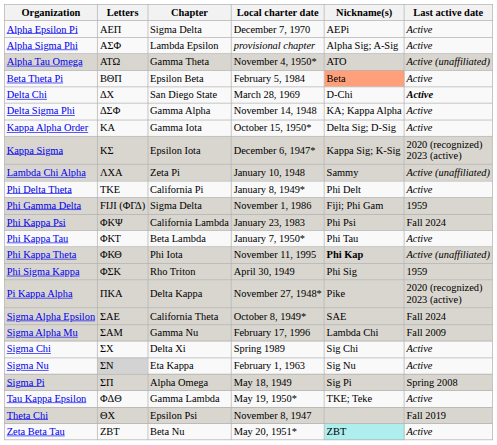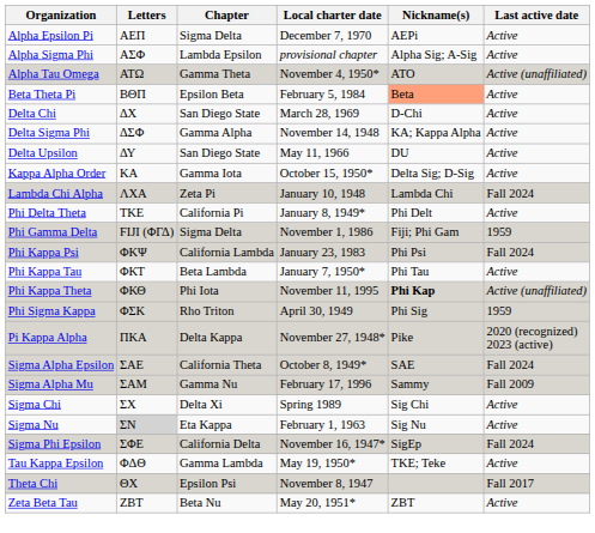 <table class="wikitable">
 <tr>
 <th>Organization</th>
 <th>Letters</th>
 <th>Chapter</th>
 <th>Local charter date</th>
 <th>Nickname(s)</th>
 <th>Last active date</th>
 </tr>
 <tr>
 <td><a href='#'>Alpha Epsilon Pi</a></td>
 <td>ΑΕΠ</td>
 <td>Sigma Delta</td>
 <td>December 7, 1970</td>
 <td>AEPi</td>
 <td><em>Active</em></td>
 </tr>
 <tr>
 <td><a href='#'>Alpha Sigma Phi</a></td>
 <td>AΣΦ</td>
 <td>Lambda Epsilon</td>
 <td><em>provisional chapter</em></td>
 <td>Alpha Sig; A-Sig</td>
 <td><em>Active</em></td>
 </tr>
 <tr>
 <td style="background:#D9D6CF"><a href='#'>Alpha Tau Omega</a></td>
 <td style="background:#D9D6CF">ΑΤΩ</td>
 <td style="background:#D9D6CF">Gamma Theta</td>
 <td style="background:#D9D6CF">November 4, 1950*</td>
 <td style="background:#D9D6CF">ATO</td>
 <td style="background:#D9D6CF"><em>Active (unaffiliated)</em></td>
 </tr>
 <tr>
 <td><a href='#'>Beta Theta Pi</a></td>
 <td>ΒΘΠ</td>
 <td>Epsilon Beta</td>
 <td>February 5, 1984</td>
 <td style="background: lightsalmon;">Beta</td>
 <td><em>Active</em></td>
 </tr>
 <tr>
 <td><a href='#'>Delta Chi</a></td>
 <td>ΔΧ</td>
 <td>San Diego State</td>
 <td>March 28, 1969</td>
 <td>D-Chi</td>
-<td><strong><em>Active</em></strong></td>
+<td><em>Active</em></td>
 </tr>
 <tr>
 <td><a href='#'>Delta Sigma Phi</a></td>
 <td>ΔΣΦ</td>
 <td>Gamma Alpha</td>
 <td>November 14, 1948</td>
 <td>KA; Kappa Alpha</td>
+<td><em>Active</em></td>
+</tr>
+<tr>
+<td><a href='#'>Delta Upsilon</a></td>
+<td>ΔΥ</td>
+<td>San Diego State</td>
+<td>May 11, 1966</td>
+<td>DU</td>
 <td><em>Active</em></td>
 </tr>
 <tr>
 <td><a href='#'>Kappa Alpha Order</a></td>
 <td>ΚΑ</td>
 <td>Gamma Iota</td>
 <td>October 15, 1950*</td>
 <td>Delta Sig; D-Sig</td>
 <td><em>Active</em></td>
 </tr>
 <tr>
-<td style="background:#D9D6CF"><a href='#'>Kappa Sigma</a></td>
-<td style="background:#D9D6CF">ΚΣ</td>
-<td style="background:#D9D6CF">Epsilon Iota</td>
-<td style="background:#D9D6CF">December 6, 1947*</td>
-<td style="background:#D9D6CF">Kappa Sig; K-Sig</td>
-<td style="background:#D9D6CF">2020 (recognized)<br>2023 (active)</td>
-</tr>
-<tr>
 <td style="background:#D9D6CF"><a href='#'>Lambda Chi Alpha</a></td>
 <td style="background:#D9D6CF">ΛΧΑ</td>
 <td style="background:#D9D6CF">Zeta Pi</td>
 <td style="background:#D9D6CF">January 10, 1948</td>
-<td style="background:#D9D6CF">Sammy</td>
-<td style="background:#D9D6CF"><em>Active (unaffiliated)</em></td>
+<td style="background:#D9D6CF">Lambda Chi</td>
+<td style="background:#D9D6CF">Fall 2024</td>
 </tr>
 <tr>
 <td><a href='#'>Phi Delta Theta</a></td>
 <td>ΤΚΕ</td>
 <td>California Pi</td>
 <td>January 8, 1949*</td>
 <td>Phi Delt</td>
 <td><em>Active</em></td>
 </tr>
 <tr>
 <td style="background:#D9D6CF"><a href='#'>Phi Gamma Delta</a></td>
 <td style="background:#D9D6CF">FIJI (ΦΓΔ)</td>
 <td style="background:#D9D6CF">Sigma Delta</td>
 <td style="background:#D9D6CF">November 1, 1986</td>
 <td style="background:#D9D6CF">Fiji; Phi Gam</td>
 <td style="background:#D9D6CF">1959</td>
 </tr>
 <tr>
 <td style="background:#D9D6CF"><a href='#'>Phi Kappa Psi</a></td>
 <td style="background:#D9D6CF">ΦΚΨ</td>
 <td style="background:#D9D6CF">California Lambda</td>
 <td style="background:#D9D6CF">January 23, 1983</td>
 <td style="background:#D9D6CF">Phi Psi</td>
 <td style="background:#D9D6CF">Fall 2024</td>
 </tr>
 <tr>
 <td><a href='#'>Phi Kappa Tau</a></td>
 <td>ΦΚΤ</td>
 <td>Beta Lambda</td>
 <td>January 7, 1950*</td>
 <td>Phi Tau</td>
 <td><em>Active</em></td>
 </tr>
 <tr>
 <td style="background:#D9D6CF"><a href='#'>Phi Kappa Theta</a></td>
 <td style="background:#D9D6CF">ΦΚΘ</td>
 <td style="background:#D9D6CF">Phi Iota</td>
 <td style="background:#D9D6CF">November 11, 1995</td>
 <td style="background:#D9D6CF"><strong>Phi Kap</strong></td>
 <td style="background:#D9D6CF"><em>Active (unaffiliated)</em></td>
 </tr>
 <tr>
 <td style="background:#D9D6CF"><a href='#'>Phi Sigma Kappa</a></td>
 <td style="background:#D9D6CF">ΦΣΚ</td>
 <td style="background:#D9D6CF">Rho Triton</td>
 <td style="background:#D9D6CF">April 30, 1949</td>
 <td style="background:#D9D6CF">Phi Sig</td>
 <td style="background:#D9D6CF">1959</td>
 </tr>
 <tr>
 <td style="background:#D9D6CF"><a href='#'>Pi Kappa Alpha</a></td>
 <td style="background:#D9D6CF">ΠΚΑ</td>
 <td style="background:#D9D6CF">Delta Kappa</td>
 <td style="background:#D9D6CF">November 27, 1948*</td>
 <td style="background:#D9D6CF">Pike</td>
 <td style="background:#D9D6CF">2020 (recognized)<br>2023 (active)</td>
 </tr>
 <tr>
 <td style="background:#D9D6CF"><a href='#'>Sigma Alpha Epsilon</a></td>
 <td style="background:#D9D6CF">ΣΑΕ</td>
 <td style="background:#D9D6CF">California Theta</td>
 <td style="background:#D9D6CF">October 8, 1949*</td>
 <td style="background:#D9D6CF">SAE</td>
 <td style="background:#D9D6CF">Fall 2024</td>
 </tr>
 <tr>
 <td style="background:#D9D6CF"><a href='#'>Sigma Alpha Mu</a></td>
 <td style="background:#D9D6CF">ΣΑΜ</td>
 <td style="background:#D9D6CF">Gamma Nu</td>
 <td style="background:#D9D6CF">February 17, 1996</td>
-<td style="background:#D9D6CF">Lambda Chi</td>
+<td style="background:#D9D6CF">Sammy</td>
 <td style="background:#D9D6CF">Fall 2009</td>
 </tr>
 <tr>
 <td><a href='#'>Sigma Chi</a></td>
 <td>ΣΧ</td>
 <td>Delta Xi</td>
 <td>Spring 1989</td>
 <td>Sig Chi</td>
 <td><em>Active</em></td>
 </tr>
 <tr>
 <td><a href='#'>Sigma Nu</a></td>
 <td style="background: lightgrey;">ΣΝ</td>
 <td>Eta Kappa</td>
 <td>February 1, 1963</td>
 <td>Sig Nu</td>
 <td><em>Active</em></td>
 </tr>
 <tr>
-<td style="background:#D9D6CF"><a href='#'>Sigma Pi</a></td>
-<td style="background:#D9D6CF">ΣΠ</td>
-<td style="background:#D9D6CF">Alpha Omega</td>
-<td style="background:#D9D6CF">May 18, 1949</td>
-<td style="background:#D9D6CF">Sig Pi</td>
-<td style="background:#D9D6CF">Spring 2008</td>
+<td style="background:#D9D6CF"><a href='#'>Sigma Phi Epsilon</a></td>
+<td style="background:#D9D6CF">ΣΦΕ</td>
+<td style="background:#D9D6CF">California Delta</td>
+<td style="background:#D9D6CF">November 16, 1947*</td>
+<td style="background:#D9D6CF">SigEp</td>
+<td style="background:#D9D6CF">Fall 2024</td>
 </tr>
 <tr>
 <td><a href='#'>Tau Kappa Epsilon</a></td>
 <td>ΦΔΘ</td>
 <td>Gamma Lambda</td>
 <td>May 19, 1950*</td>
 <td>TKE; Teke</td>
 <td><em>Active</em></td>
 </tr>
 <tr>
 <td style="background:#D9D6CF"><a href='#'>Theta Chi</a></td>
 <td style="background:#D9D6CF">ΘΧ</td>
 <td style="background:#D9D6CF">Epsilon Psi</td>
 <td style="background:#D9D6CF">November 8, 1947</td>
 <td style="background:#D9D6CF"></td>
-<td style="background:#D9D6CF">Fall 2019</td>
+<td style="background:#D9D6CF">Fall 2017</td>
 </tr>
 <tr>
 <td><a href='#'>Zeta Beta Tau</a></td>
 <td>ΖΒΤ</td>
 <td>Beta Nu</td>
 <td>May 20, 1951*</td>
-<td style="background: paleturquoise;">ZBT</td>
+<td>ZBT</td>
 <td><em>Active</em></td>
 </tr>
 </table>
